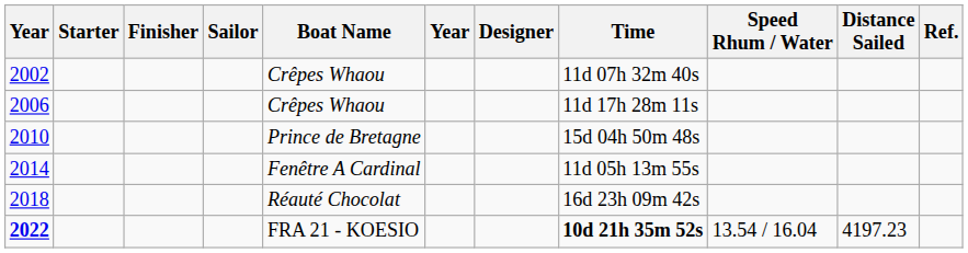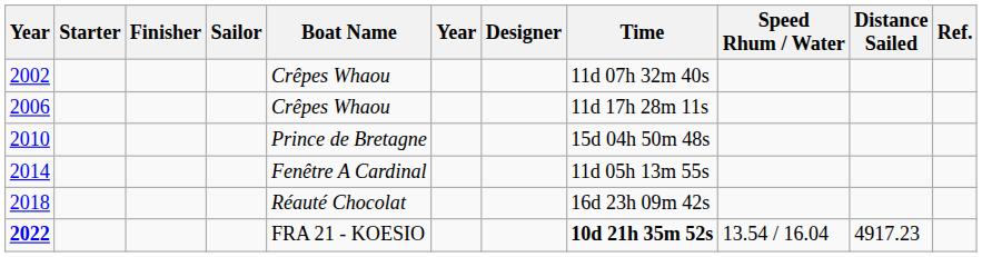 <table class="wikitable">
 <tr>
 <th>Year</th>
 <th>Starter</th>
 <th>Finisher</th>
 <th>Sailor</th>
 <th>Boat Name</th>
 <th>Year</th>
 <th>Designer</th>
 <th>Time</th>
 <th>Speed <br> Rhum / Water</th>
 <th>Distance <br> Sailed</th>
 <th>Ref.</th>
 </tr>
 <tr>
 <td><a href='#'>2002</a></td>
 <td></td>
 <td></td>
 <td></td>
 <td><em>Crêpes Whaou</em></td>
 <td></td>
 <td></td>
 <td>11d 07h 32m 40s</td>
 <td></td>
 <td></td>
 <td></td>
 </tr>
 <tr>
 <td><a href='#'>2006</a></td>
 <td></td>
 <td></td>
 <td></td>
 <td><em>Crêpes Whaou</em></td>
 <td></td>
 <td></td>
 <td>11d 17h 28m 11s</td>
 <td></td>
 <td></td>
 <td></td>
 </tr>
 <tr>
 <td><a href='#'>2010</a></td>
 <td></td>
 <td></td>
 <td></td>
 <td><em>Prince de Bretagne</em></td>
 <td></td>
 <td></td>
 <td>15d 04h 50m 48s</td>
 <td></td>
 <td></td>
 <td></td>
 </tr>
 <tr>
 <td><a href='#'>2014</a></td>
 <td></td>
 <td></td>
 <td></td>
 <td><em>Fenêtre A Cardinal</em></td>
 <td></td>
 <td></td>
 <td>11d 05h 13m 55s</td>
 <td></td>
 <td></td>
 <td></td>
 </tr>
 <tr>
 <td><a href='#'>2018</a></td>
 <td></td>
 <td></td>
 <td></td>
 <td><em>Réauté Chocolat</em></td>
 <td></td>
 <td></td>
 <td>16d 23h 09m 42s</td>
 <td></td>
 <td></td>
 </tr>
 <tr>
 <td><strong><a href='#'>2022</a></strong></td>
 <td></td>
 <td></td>
 <td></td>
 <td>FRA 21 - KOESIO</td>
 <td></td>
 <td></td>
 <td><strong>10d 21h 35m 52s</strong></td>
 <td>13.54 / 16.04</td>
-<td>4197.23</td>
+<td>4917.23</td>
 <td></td>
 </tr>
 </table>
